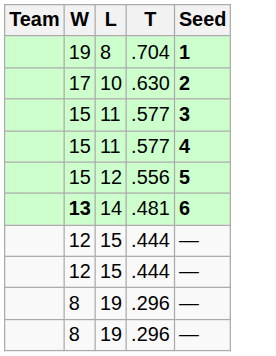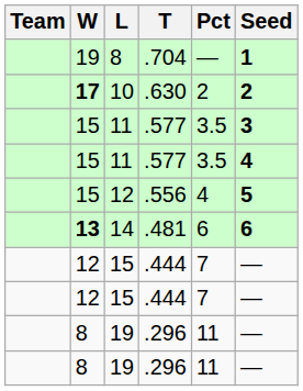 <table class=wikitable>
 <tr>
 <th>Team</th>
 <th>W</th>
 <th>L</th>
 <th>T</th>
+<th>Pct</th>
 <th>Seed</th>
 </tr>
 <tr bgcolor="#ccffcc">
 <td></td>
 <td>19</td>
 <td>8</td>
 <td>.704</td>
+<td>—</td>
 <td><strong>1</strong></td>
 </tr>
 <tr bgcolor="#ccffcc">
 <td></td>
-<td>17</td>
+<td><strong>17</strong></td>
 <td>10</td>
 <td>.630</td>
+<td>2</td>
 <td><strong>2</strong></td>
 </tr>
 <tr bgcolor="#ccffcc">
 <td></td>
 <td>15</td>
 <td>11</td>
 <td>.577</td>
+<td>3.5</td>
 <td><strong>3</strong></td>
 </tr>
 <tr bgcolor="#ccffcc">
 <td></td>
 <td>15</td>
 <td>11</td>
 <td>.577</td>
+<td>3.5</td>
 <td><strong>4</strong></td>
 </tr>
 <tr bgcolor="#ccffcc">
 <td></td>
 <td>15</td>
 <td>12</td>
 <td>.556</td>
+<td>4</td>
 <td><strong>5</strong></td>
 </tr>
 <tr bgcolor="#ccffcc">
 <td></td>
 <td><strong>13</strong></td>
 <td>14</td>
 <td>.481</td>
+<td>6</td>
 <td><strong>6</strong></td>
 </tr>
 <tr>
 <td></td>
 <td>12</td>
 <td>15</td>
 <td>.444</td>
+<td>7</td>
 <td>—</td>
 </tr>
 <tr>
 <td></td>
 <td>12</td>
 <td>15</td>
 <td>.444</td>
+<td>7</td>
 <td>—</td>
 </tr>
 <tr>
 <td></td>
 <td>8</td>
 <td>19</td>
 <td>.296</td>
+<td>11</td>
 <td>—</td>
 </tr>
 <tr>
 <td></td>
 <td>8</td>
 <td>19</td>
 <td>.296</td>
+<td>11</td>
 <td>—</td>
 </tr>
 </table>
